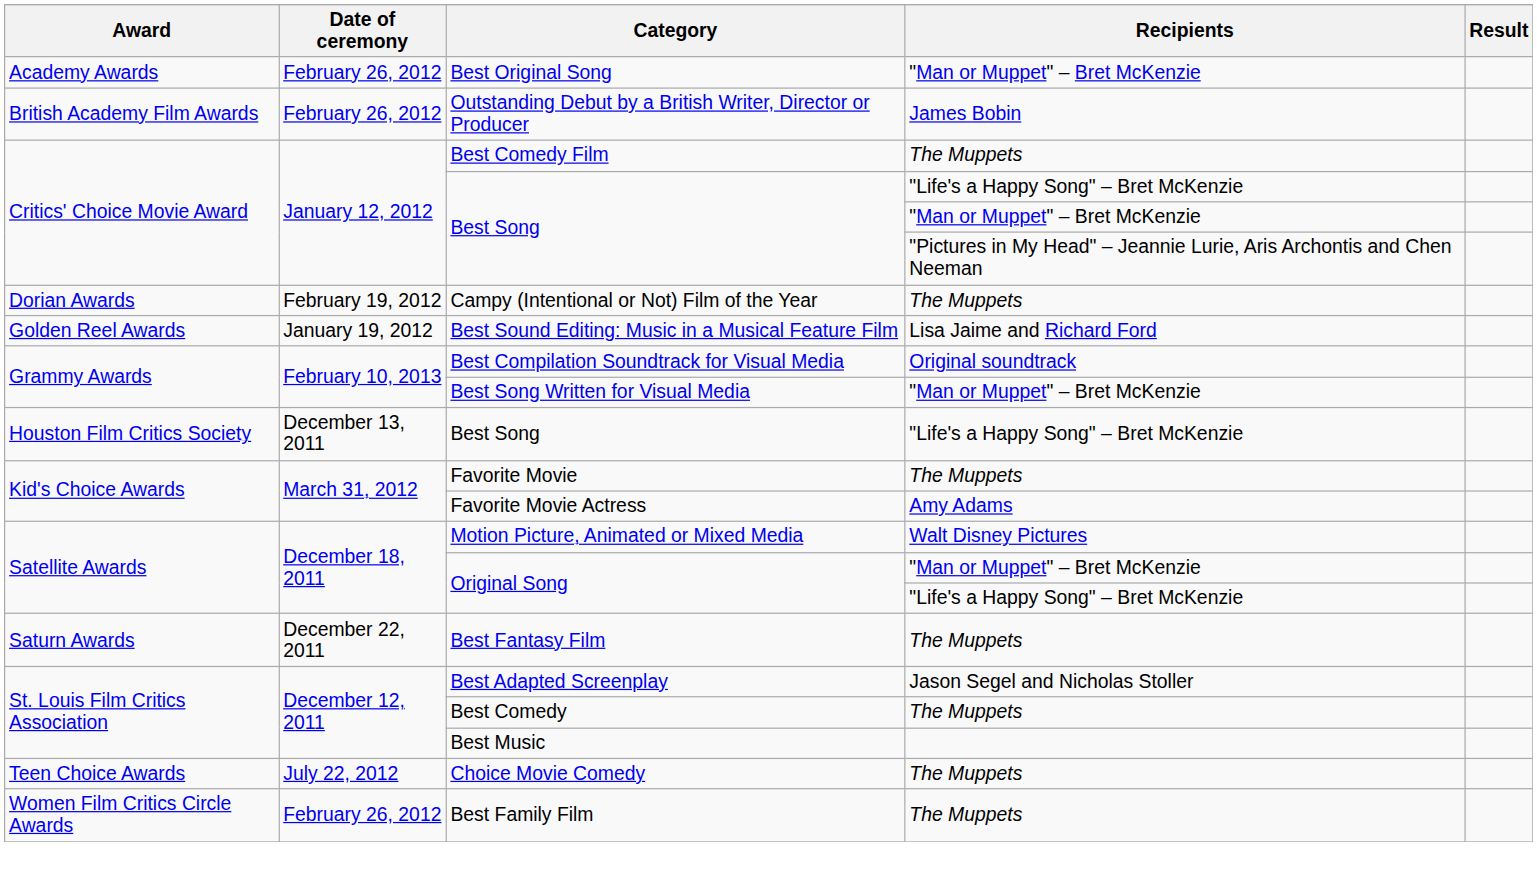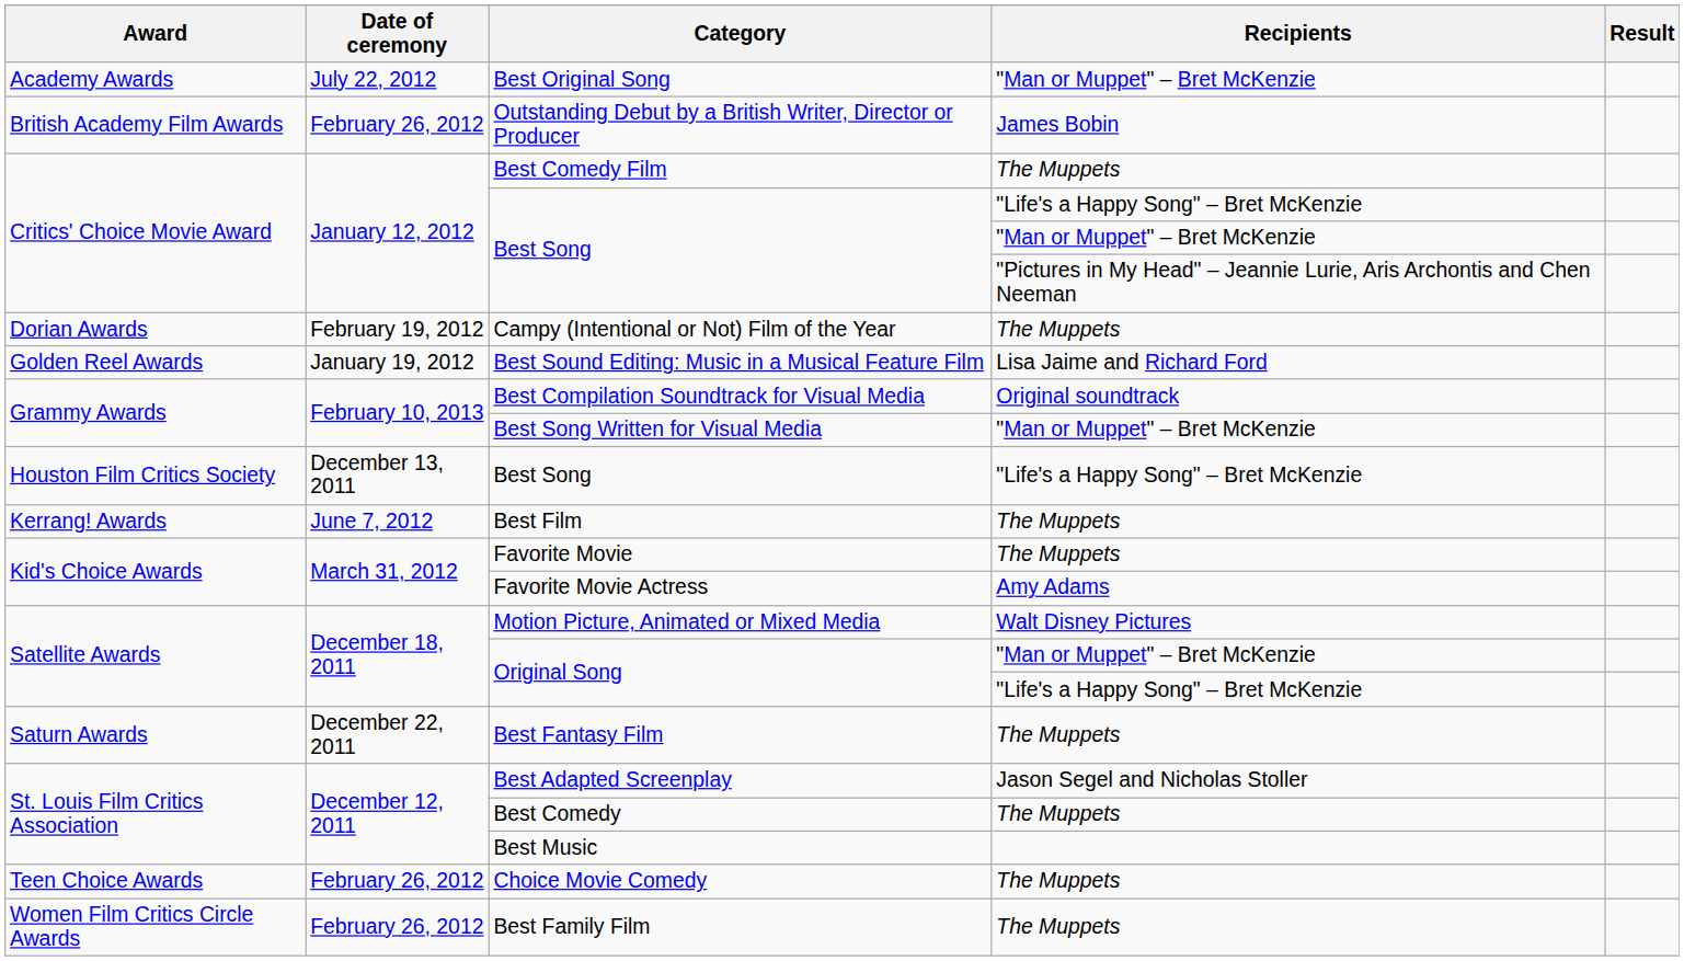 <table class="wikitable sortable" style="width:100%;">
 <tr>
 </tr>
 <tr>
 <th>Award</th>
 <th>Date of ceremony</th>
 <th>Category</th>
 <th>Recipients</th>
 <th>Result</th>
 </tr>
 <tr>
 <td><a href='#'>Academy Awards</a></td>
-<td><a href='#'>February 26, 2012</a></td>
+<td><a href='#'>July 22, 2012</a></td>
 <td><a href='#'>Best Original Song</a></td>
 <td>"<a href='#'>Man or Muppet</a>" – <a href='#'>Bret McKenzie</a></td>
 <td></td>
 </tr>
 <tr>
 <td><a href='#'>British Academy Film Awards</a></td>
 <td><a href='#'>February 26, 2012</a></td>
 <td><a href='#'>Outstanding Debut by a British Writer, Director or Producer</a></td>
 <td><a href='#'>James Bobin</a></td>
 <td></td>
 </tr>
 <tr>
 <td rowspan="4"><a href='#'>Critics' Choice Movie Award</a></td>
 <td rowspan="4"><a href='#'>January 12, 2012</a></td>
 <td><a href='#'>Best Comedy Film</a></td>
 <td><em>The Muppets</em></td>
 <td></td>
 </tr>
 <tr>
 <td rowspan="3"><a href='#'>Best Song</a></td>
 <td>"Life's a Happy Song" – Bret McKenzie</td>
 <td></td>
 </tr>
 <tr>
 <td>"<a href='#'>Man or Muppet</a>" – Bret McKenzie</td>
 <td></td>
 </tr>
 <tr>
 <td>"Pictures in My Head" – Jeannie Lurie, Aris Archontis and Chen Neeman</td>
 <td></td>
 </tr>
 <tr>
 <td><a href='#'>Dorian Awards</a></td>
 <td>February 19, 2012</td>
 <td>Campy (Intentional or Not) Film of the Year</td>
 <td><em>The Muppets</em></td>
 <td></td>
 </tr>
 <tr>
 <td><a href='#'>Golden Reel Awards</a></td>
 <td>January 19, 2012</td>
 <td><a href='#'>Best Sound Editing: Music in a Musical Feature Film</a></td>
 <td>Lisa Jaime and <a href='#'>Richard Ford</a></td>
 <td></td>
 </tr>
 <tr>
 <td rowspan="2"><a href='#'>Grammy Awards</a></td>
 <td rowspan="2"><a href='#'>February 10, 2013</a></td>
 <td><a href='#'>Best Compilation Soundtrack for Visual Media</a></td>
 <td><a href='#'>Original soundtrack</a></td>
 <td></td>
 </tr>
 <tr>
 <td><a href='#'>Best Song Written for Visual Media</a></td>
 <td>"<a href='#'>Man or Muppet</a>" – Bret McKenzie</td>
 <td></td>
 </tr>
 <tr>
 <td><a href='#'>Houston Film Critics Society</a></td>
 <td>December 13, 2011</td>
 <td>Best Song</td>
 <td>"Life's a Happy Song" – Bret McKenzie</td>
 <td></td>
 </tr>
 <tr>
+<td><a href='#'>Kerrang! Awards</a></td>
+<td><a href='#'>June 7, 2012</a></td>
+<td>Best Film</td>
+<td><em>The Muppets</em></td>
+<td></td>
+</tr>
+<tr>
 <td rowspan="2"><a href='#'>Kid's Choice Awards</a></td>
 <td rowspan="2"><a href='#'>March 31, 2012</a></td>
 <td>Favorite Movie</td>
 <td><em>The Muppets</em></td>
 <td></td>
 </tr>
 <tr>
 <td>Favorite Movie Actress</td>
 <td><a href='#'>Amy Adams</a></td>
 <td></td>
 </tr>
 <tr>
 <td rowspan="3"><a href='#'>Satellite Awards</a></td>
 <td rowspan="3"><a href='#'>December 18, 2011</a></td>
 <td><a href='#'>Motion Picture, Animated or Mixed Media</a></td>
 <td><a href='#'>Walt Disney Pictures</a></td>
 <td></td>
 </tr>
 <tr>
 <td rowspan="2"><a href='#'>Original Song</a></td>
 <td>"<a href='#'>Man or Muppet</a>" – Bret McKenzie</td>
 <td></td>
 </tr>
 <tr>
 <td>"Life's a Happy Song" – Bret McKenzie</td>
 <td></td>
 </tr>
 <tr>
 <td><a href='#'>Saturn Awards</a></td>
 <td>December 22, 2011</td>
 <td><a href='#'>Best Fantasy Film</a></td>
 <td><em>The Muppets</em></td>
 <td></td>
 </tr>
 <tr>
 <td rowspan="3"><a href='#'>St. Louis Film Critics Association</a></td>
 <td rowspan="3"><a href='#'>December 12, 2011</a></td>
 <td><a href='#'>Best Adapted Screenplay</a></td>
 <td>Jason Segel and Nicholas Stoller</td>
 <td></td>
 </tr>
 <tr>
 <td>Best Comedy</td>
 <td><em>The Muppets</em></td>
 <td></td>
 </tr>
 <tr>
 <td>Best Music</td>
 <td></td>
 <td></td>
 </tr>
 <tr>
 <td><a href='#'>Teen Choice Awards</a></td>
-<td><a href='#'>July 22, 2012</a></td>
+<td><a href='#'>February 26, 2012</a></td>
 <td><a href='#'>Choice Movie Comedy</a></td>
 <td><em>The Muppets</em></td>
 <td></td>
 </tr>
 <tr>
 <td><a href='#'>Women Film Critics Circle Awards</a></td>
 <td><a href='#'>February 26, 2012</a></td>
 <td>Best Family Film</td>
 <td><em>The Muppets</em></td>
 <td></td>
 </tr>
 </table>
